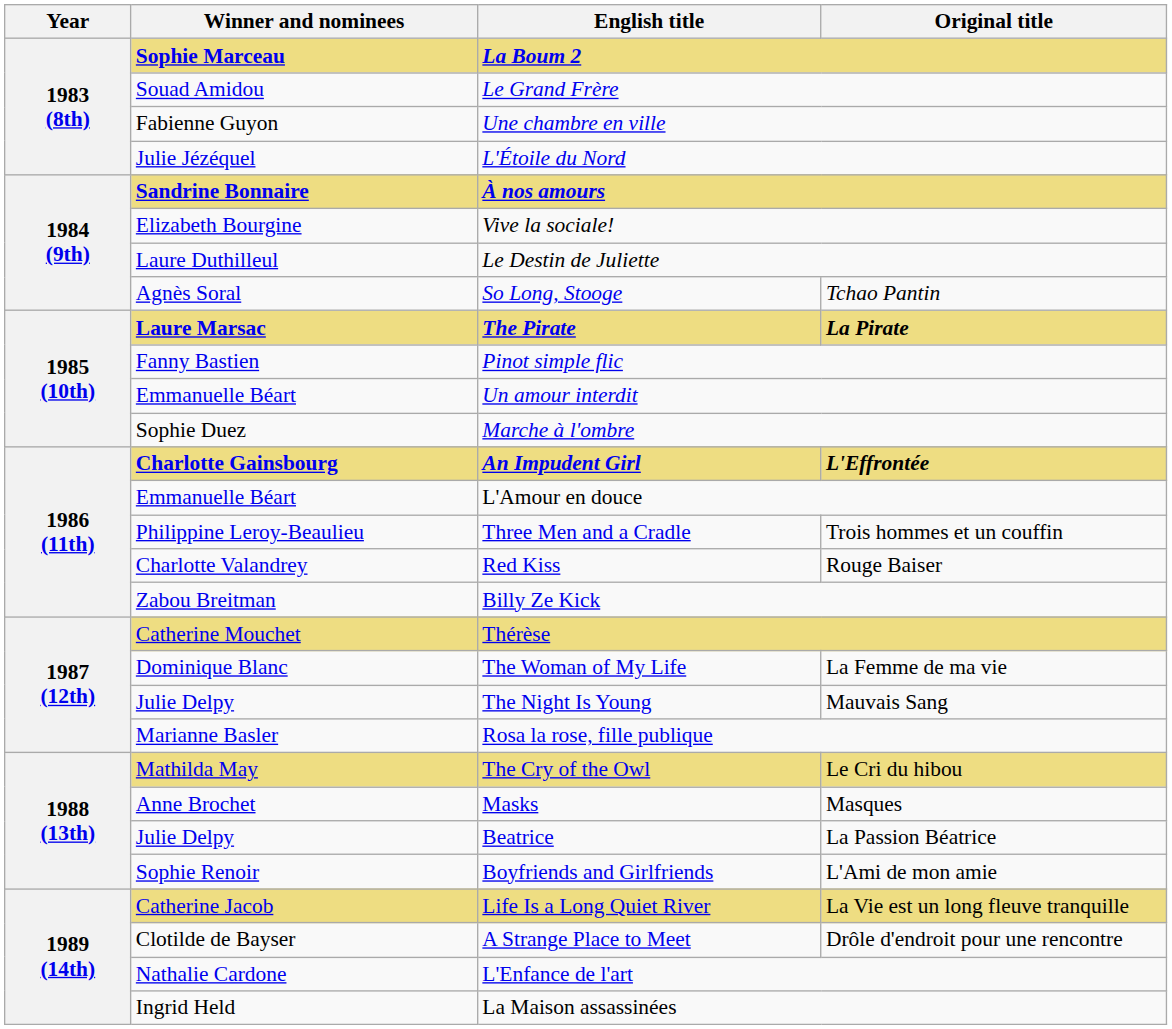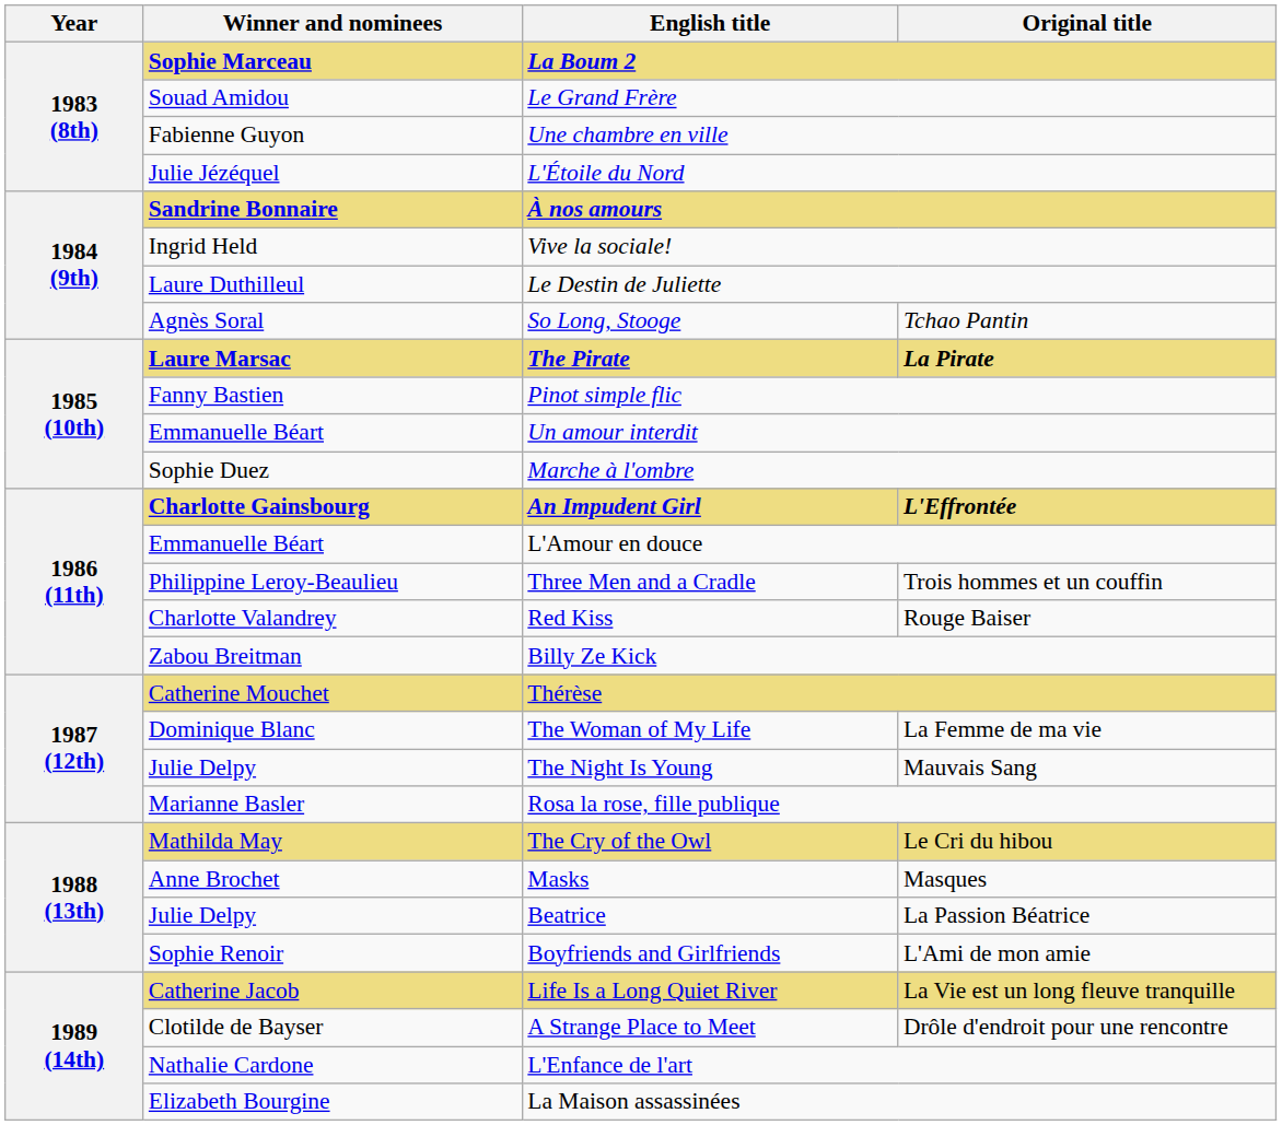 <table class="wikitable">
 <tr>
 <th width="100">Year</th>
 <th width="300">Winner and nominees</th>
 <th width="300">English title</th>
 <th width="300">Original title</th>
 </tr>
 <tr>
 <th rowspan="4" style="text-align:center;">1983<br><a href='#'>(8th)</a></th>
 <td style="background:#eedd82;"><strong><a href='#'>Sophie Marceau</a></strong></td>
 <td colspan="2" style="background:#eedd82;"><strong><em><a href='#'>La Boum 2</a></em></strong></td>
 </tr>
 <tr>
 <td><a href='#'>Souad Amidou</a></td>
 <td colspan="2"><em><a href='#'>Le Grand Frère</a></em></td>
 </tr>
 <tr>
 <td>Fabienne Guyon</td>
 <td colspan="2"><em><a href='#'>Une chambre en ville</a></em></td>
 </tr>
 <tr>
 <td><a href='#'>Julie Jézéquel</a></td>
 <td colspan="2"><em><a href='#'>L'Étoile du Nord</a></em></td>
 </tr>
 <tr>
 <th rowspan="4" style="text-align:center;">1984<br><a href='#'>(9th)</a></th>
 <td style="background:#eedd82;"><strong><a href='#'>Sandrine Bonnaire</a></strong></td>
 <td colspan="2" style="background:#eedd82;"><strong><em><a href='#'>À nos amours</a></em></strong></td>
 </tr>
 <tr>
-<td><a href='#'>Elizabeth Bourgine</a></td>
+<td>Ingrid Held</td>
 <td colspan="2"><em>Vive la sociale!</em></td>
 </tr>
 <tr>
 <td><a href='#'>Laure Duthilleul</a></td>
 <td colspan="2"><em>Le Destin de Juliette</em></td>
 </tr>
 <tr>
 <td><a href='#'>Agnès Soral</a></td>
 <td><em><a href='#'>So Long, Stooge</a></em></td>
 <td><em>Tchao Pantin</em></td>
 </tr>
 <tr>
 <th rowspan="4" style="text-align:center;">1985<br><a href='#'>(10th)</a></th>
 <td style="background:#eedd82;"><strong><a href='#'>Laure Marsac</a></strong></td>
 <td style="background:#eedd82;"><strong><em><a href='#'>The Pirate</a></em></strong></td>
 <td style="background:#eedd82;"><strong><em>La Pirate</em></strong></td>
 </tr>
 <tr>
 <td><a href='#'>Fanny Bastien</a></td>
 <td colspan="2"><em><a href='#'>Pinot simple flic</a></em></td>
 </tr>
 <tr>
 <td><a href='#'>Emmanuelle Béart</a></td>
 <td colspan="2"><em><a href='#'>Un amour interdit</a></em></td>
 </tr>
 <tr>
 <td>Sophie Duez</td>
 <td colspan="2"><em><a href='#'>Marche à l'ombre</a></em></td>
 </tr>
 <tr>
 <th rowspan="5" style="text-align:center;">1986<br><a href='#'>(11th)</a></th>
 <td style="background:#eedd82;"><strong><a href='#'>Charlotte Gainsbourg</a></strong></td>
 <td style="background:#eedd82;"><strong><em><a href='#'>An Impudent Girl</a></em></strong></td>
 <td style="background:#eedd82;"><em> <strong>L'Effrontée<strong><em></td>
 </tr>
 <tr>
 <td><a href='#'>Emmanuelle Béart</a></td>
 <td colspan="2"></em>L'Amour en douce<em></td>
 </tr>
 <tr>
 <td><a href='#'>Philippine Leroy-Beaulieu</a></td>
 <td></em><a href='#'>Three Men and a Cradle</a><em></td>
 <td></em>Trois hommes et un couffin<em></td>
 </tr>
 <tr>
 <td><a href='#'>Charlotte Valandrey</a></td>
 <td></em><a href='#'>Red Kiss</a><em></td>
 <td></em>Rouge Baiser<em></td>
 </tr>
 <tr>
 <td><a href='#'>Zabou Breitman</a></td>
 <td colspan="2"></em><a href='#'>Billy Ze Kick</a><em></td>
 </tr>
 <tr>
 <th rowspan="4" style="text-align:center;">1987<br><a href='#'>(12th)</a></th>
 <td style="background:#eedd82;"></strong><a href='#'>Catherine Mouchet</a><strong></td>
 <td colspan="2" style="background:#eedd82;"></em><a href='#'></strong>Thérèse<strong></a><em></td>
 </tr>
 <tr>
 <td><a href='#'>Dominique Blanc</a></td>
 <td></em><a href='#'>The Woman of My Life</a><em></td>
 <td></em>La Femme de ma vie<em></td>
 </tr>
 <tr>
 <td><a href='#'>Julie Delpy</a></td>
 <td></em><a href='#'>The Night Is Young</a><em></td>
 <td></em>Mauvais Sang<em></td>
 </tr>
 <tr>
 <td><a href='#'>Marianne Basler</a></td>
 <td colspan="2"></em><a href='#'>Rosa la rose, fille publique</a><em></td>
 </tr>
 <tr>
 <th rowspan="4" style="text-align:center;">1988<br><a href='#'>(13th)</a></th>
 <td style="background:#eedd82;"></strong><a href='#'>Mathilda May</a><strong></td>
 <td style="background:#eedd82;"></em><a href='#'></strong>The Cry of the Owl<strong></a><em></td>
 <td style="background:#eedd82;"></em></strong>Le Cri du hibou<strong><em></td>
 </tr>
 <tr>
 <td><a href='#'>Anne Brochet</a></td>
 <td></em><a href='#'>Masks</a><em></td>
 <td></em>Masques<em></td>
 </tr>
 <tr>
 <td><a href='#'>Julie Delpy</a></td>
 <td></em><a href='#'>Beatrice</a><em></td>
 <td></em>La Passion Béatrice<em></td>
 </tr>
 <tr>
 <td><a href='#'>Sophie Renoir</a></td>
 <td></em><a href='#'>Boyfriends and Girlfriends</a><em></td>
 <td></em>L'Ami de mon amie<em></td>
 </tr>
 <tr>
 <th rowspan="4" style="text-align:center;">1989<br><a href='#'>(14th)</a></th>
 <td style="background:#eedd82;"><a href='#'></strong>Catherine Jacob<strong></a></td>
 <td style="background:#eedd82;"></em></strong><a href='#'>Life Is a Long Quiet River</a><strong><em></td>
 <td style="background:#eedd82;"></em></strong>La Vie est un long fleuve tranquille<strong><em></td>
 </tr>
 <tr>
 <td>Clotilde de Bayser</td>
 <td></em><a href='#'>A Strange Place to Meet</a><em></td>
 <td></em>Drôle d'endroit pour une rencontre<em></td>
 </tr>
 <tr>
 <td><a href='#'>Nathalie Cardone</a></td>
 <td colspan="2"></em><a href='#'>L'Enfance de l'art</a><em></td>
 </tr>
 <tr>
-<td>Ingrid Held</td>
+<td><a href='#'>Elizabeth Bourgine</a></td>
 <td colspan="2"></em>La Maison assassinées<em></td>
 </tr>
 </table>
